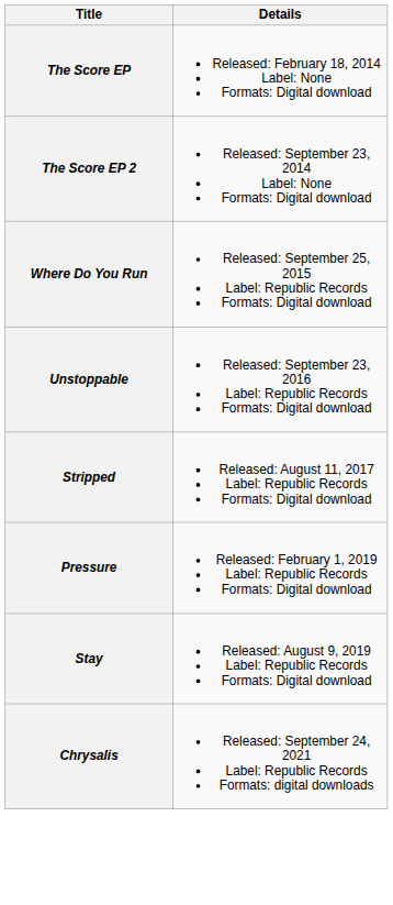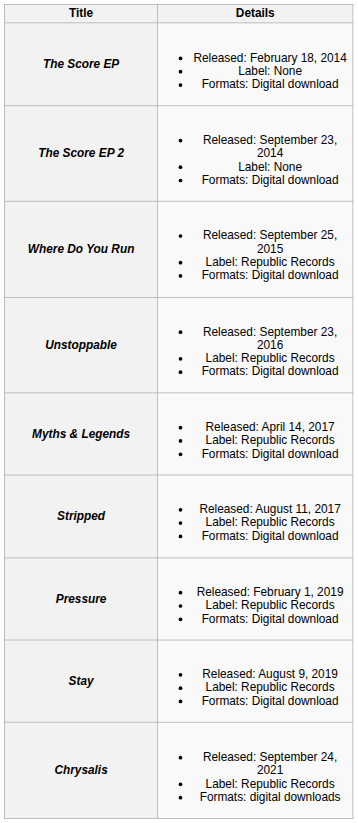 <table class="wikitable plainrowheaders" style="text-align:center;">
 <tr>
 <th scope="col" style="width:12.5em;">Title</th>
 <th scope="col" style="width:16em;">Details</th>
 </tr>
 <tr>
 <th scope="row"><em>The Score EP</em></th>
 <td><br><ul><li>Released: February 18, 2014</li><li>Label: None</li><li>Formats: Digital download</li></ul></td>
 </tr>
 <tr>
 <th scope="row"><em>The Score EP 2</em></th>
 <td><br><ul><li>Released: September 23, 2014</li><li>Label: None</li><li>Formats: Digital download</li></ul></td>
 </tr>
 <tr>
 <th scope="row"><em>Where Do You Run</em></th>
 <td><br><ul><li>Released: September 25, 2015</li><li>Label: Republic Records</li><li>Formats: Digital download</li></ul></td>
 </tr>
 <tr>
 <th scope="row"><em>Unstoppable</em></th>
 <td><br><ul><li>Released: September 23, 2016</li><li>Label: Republic Records</li><li>Formats: Digital download</li></ul></td>
 </tr>
 <tr>
+<th scope="row"><em>Myths & Legends</em></th>
+<td><br><ul><li>Released: April 14, 2017</li><li>Label: Republic Records</li><li>Formats: Digital download</li></ul></td>
+</tr>
+<tr>
 <th scope="row"><em>Stripped</em></th>
 <td><br><ul><li>Released: August 11, 2017</li><li>Label: Republic Records</li><li>Formats: Digital download</li></ul></td>
 </tr>
 <tr>
 <th scope="row"><em>Pressure</em></th>
 <td><br><ul><li>Released: February 1, 2019</li><li>Label: Republic Records</li><li>Formats: Digital download</li></ul></td>
 </tr>
 <tr>
 <th scope="row"><em>Stay</em></th>
 <td><br><ul><li>Released: August 9, 2019</li><li>Label: Republic Records</li><li>Formats: Digital download</li></ul></td>
 </tr>
 <tr>
 <th scope="row"><em>Chrysalis</em></th>
 <td><br><ul><li>Released: September 24, 2021</li><li>Label: Republic Records</li><li>Formats: digital downloads</li></ul></td>
 </tr>
 </table>
